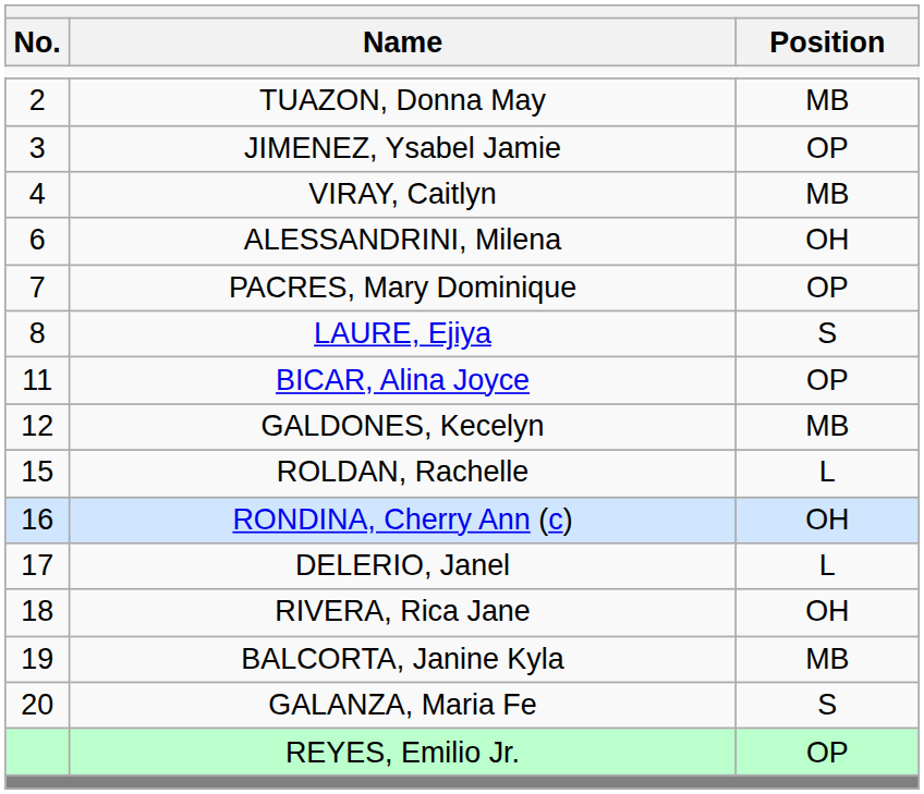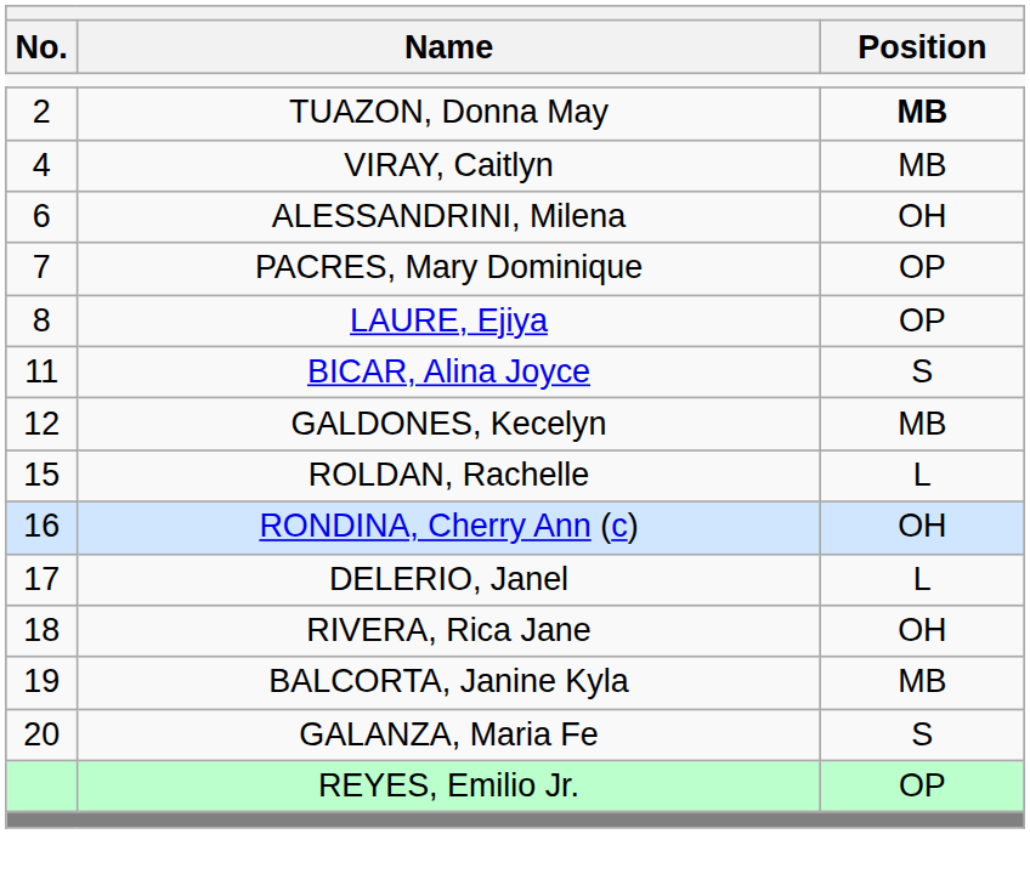 <table class='wikitable mw-collapsible mw-collapsed' style="text-align: center; width: 500px; border: none">
 <tr>
 <th style='text-align: left;' colspan=3></th>
 </tr>
 <tr>
 <th style='width: 7%;'>No.</th>
 <th>Name</th>
 <th style='width: 20%;'>Position</th>
 </tr>
 <tr>
 <td style='border: none;'></td>
 </tr>
 <tr>
 <td>2</td>
 <td>TUAZON, Donna May</td>
-<td>MB</td>
-</tr>
-<tr>
-<td>3</td>
-<td>JIMENEZ, Ysabel Jamie</td>
-<td>OP</td>
+<td><strong>MB</strong></td>
 </tr>
 <tr>
 <td>4</td>
 <td>VIRAY, Caitlyn</td>
 <td>MB</td>
 </tr>
 <tr>
 <td>6</td>
 <td>ALESSANDRINI, Milena</td>
 <td>OH</td>
 </tr>
 <tr>
 <td>7</td>
 <td>PACRES, Mary Dominique</td>
 <td>OP</td>
 </tr>
 <tr>
 <td>8</td>
 <td><a href='#'>LAURE, Ejiya</a></td>
-<td>S</td>
+<td>OP</td>
 </tr>
 <tr>
 <td>11</td>
 <td><a href='#'>BICAR, Alina Joyce</a></td>
-<td>OP</td>
+<td>S</td>
 </tr>
 <tr>
 <td>12</td>
 <td>GALDONES, Kecelyn</td>
 <td>MB</td>
 </tr>
 <tr>
 <td>15</td>
 <td>ROLDAN, Rachelle</td>
 <td>L</td>
 </tr>
 <tr style="background:#D0E6FF">
 <td>16</td>
 <td><a href='#'>RONDINA, Cherry Ann</a> (<a href='#'>c</a>)</td>
 <td>OH</td>
 </tr>
 <tr>
 <td>17</td>
 <td>DELERIO, Janel</td>
 <td>L</td>
 </tr>
 <tr>
 <td>18</td>
 <td>RIVERA, Rica Jane</td>
 <td>OH</td>
 </tr>
 <tr>
 <td>19</td>
 <td>BALCORTA, Janine Kyla</td>
 <td>MB</td>
 </tr>
 <tr>
 <td>20</td>
 <td>GALANZA, Maria Fe</td>
 <td>S</td>
 </tr>
 <tr style="background:#BBFFCC">
 <td></td>
 <td>REYES, Emilio Jr.</td>
 <td>OP</td>
 </tr>
 <tr>
 <th style='background: grey;' colspan=3></th>
 </tr>
 </table>
